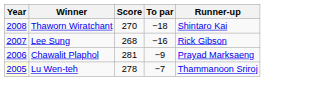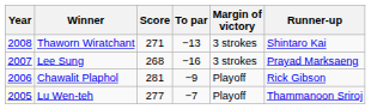 <table class="wikitable" style="font-size:95%">
 <tr>
 <th>Year</th>
 <th>Winner</th>
 <th>Score</th>
 <th>To par</th>
+<th>Margin of<br>victory</th>
 <th>Runner-up</th>
 </tr>
 <tr>
 <td><a href='#'>2008</a></td>
 <td> <a href='#'>Thaworn Wiratchant</a></td>
-<td align=center>270</td>
-<td align=center>−18</td>
+<td align=center>271</td>
+<td align=center>−13</td>
+<td>3 strokes</td>
 <td> <a href='#'>Shintaro Kai</a></td>
 </tr>
 <tr>
 <td><a href='#'>2007</a></td>
 <td> <a href='#'>Lee Sung</a></td>
 <td align=center>268</td>
 <td align=center>−16</td>
-<td> <a href='#'>Rick Gibson</a></td>
+<td>3 strokes</td>
+<td> <a href='#'>Prayad Marksaeng</a></td>
 </tr>
 <tr>
 <td><a href='#'>2006</a></td>
 <td> <a href='#'>Chawalit Plaphol</a></td>
 <td align=center>281</td>
 <td align=center>−9</td>
-<td> <a href='#'>Prayad Marksaeng</a></td>
+<td>Playoff</td>
+<td> <a href='#'>Rick Gibson</a></td>
 </tr>
 <tr>
 <td style="background: lightyellow;"><a href='#'>2005</a></td>
 <td> <a href='#'>Lu Wen-teh</a></td>
-<td align=center>278</td>
+<td align=center>277</td>
 <td align=center>−7</td>
+<td>Playoff</td>
 <td> <a href='#'>Thammanoon Sriroj</a></td>
 </tr>
 </table>
